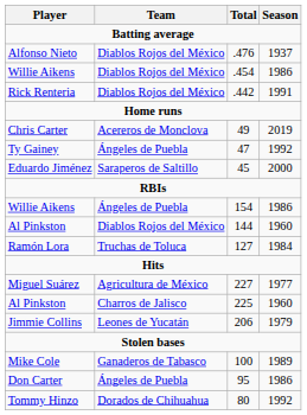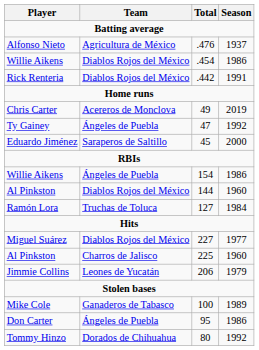 <table class="wikitable" style="clear: left">
 <tr style="text-align:center;">
 <th>Player</th>
 <th>Team</th>
 <th>Total</th>
 <th>Season</th>
 </tr>
 <tr>
 <td colspan="4" style="text-align:center;"><strong>Batting average</strong></td>
 </tr>
 <tr>
 <td> <a href='#'>Alfonso Nieto</a></td>
-<td><a href='#'>Diablos Rojos del México</a></td>
+<td><a href='#'>Agricultura de México</a></td>
 <td align=center>.476</td>
 <td align=center>1937</td>
 </tr>
 <tr>
 <td> <a href='#'>Willie Aikens</a></td>
 <td><a href='#'>Diablos Rojos del México</a></td>
 <td align=center>.454</td>
 <td align=center>1986</td>
 </tr>
 <tr>
 <td> <a href='#'>Rick Renteria</a></td>
 <td><a href='#'>Diablos Rojos del México</a></td>
 <td align=center>.442</td>
 <td align=center>1991</td>
 </tr>
 <tr>
 <td colspan="4" style="text-align:center;"><strong>Home runs</strong></td>
 </tr>
 <tr>
 <td> <a href='#'>Chris Carter</a></td>
 <td><a href='#'>Acereros de Monclova</a></td>
 <td align=center>49</td>
 <td align=center>2019</td>
 </tr>
 <tr>
 <td> <a href='#'>Ty Gainey</a></td>
 <td><a href='#'>Ángeles de Puebla</a></td>
 <td align=center>47</td>
 <td align=center>1992</td>
 </tr>
 <tr>
 <td> <a href='#'>Eduardo Jiménez</a></td>
 <td><a href='#'>Saraperos de Saltillo</a></td>
 <td align=center>45</td>
 <td align=center>2000</td>
 </tr>
 <tr>
 <td colspan="4" style="text-align:center;"><strong>RBIs</strong></td>
 </tr>
 <tr>
 <td> <a href='#'>Willie Aikens</a></td>
 <td><a href='#'>Ángeles de Puebla</a></td>
 <td align=center>154</td>
 <td align=center>1986</td>
 </tr>
 <tr>
 <td> <a href='#'>Al Pinkston</a></td>
 <td><a href='#'>Diablos Rojos del México</a></td>
 <td align=center>144</td>
 <td align=center>1960</td>
 </tr>
 <tr>
 <td> <a href='#'>Ramón Lora</a></td>
 <td><a href='#'>Truchas de Toluca</a></td>
 <td align=center>127</td>
 <td align=center>1984</td>
 </tr>
 <tr>
 <td colspan="4" style="text-align:center;"><strong>Hits</strong></td>
 </tr>
 <tr>
 <td> <a href='#'>Miguel Suárez</a></td>
-<td><a href='#'>Agricultura de México</a></td>
+<td><a href='#'>Diablos Rojos del México</a></td>
 <td align=center>227</td>
 <td align=center>1977</td>
 </tr>
 <tr>
 <td> <a href='#'>Al Pinkston</a></td>
 <td><a href='#'>Charros de Jalisco</a></td>
 <td align=center>225</td>
 <td align=center>1960</td>
 </tr>
 <tr>
 <td> <a href='#'>Jimmie Collins</a></td>
 <td><a href='#'>Leones de Yucatán</a></td>
 <td align=center>206</td>
 <td align=center>1979</td>
 </tr>
 <tr>
 <td colspan="4" style="text-align:center;"><strong>Stolen bases</strong></td>
 </tr>
 <tr>
 <td> <a href='#'>Mike Cole</a></td>
 <td><a href='#'>Ganaderos de Tabasco</a></td>
 <td align=center>100</td>
 <td align=center>1989</td>
 </tr>
 <tr>
 <td> <a href='#'>Don Carter</a></td>
 <td><a href='#'>Ángeles de Puebla</a></td>
 <td align=center>95</td>
 <td align=center>1986</td>
 </tr>
 <tr>
 <td> <a href='#'>Tommy Hinzo</a></td>
 <td><a href='#'>Dorados de Chihuahua</a></td>
 <td align=center>80</td>
 <td align=center>1992</td>
 </tr>
 </table>
